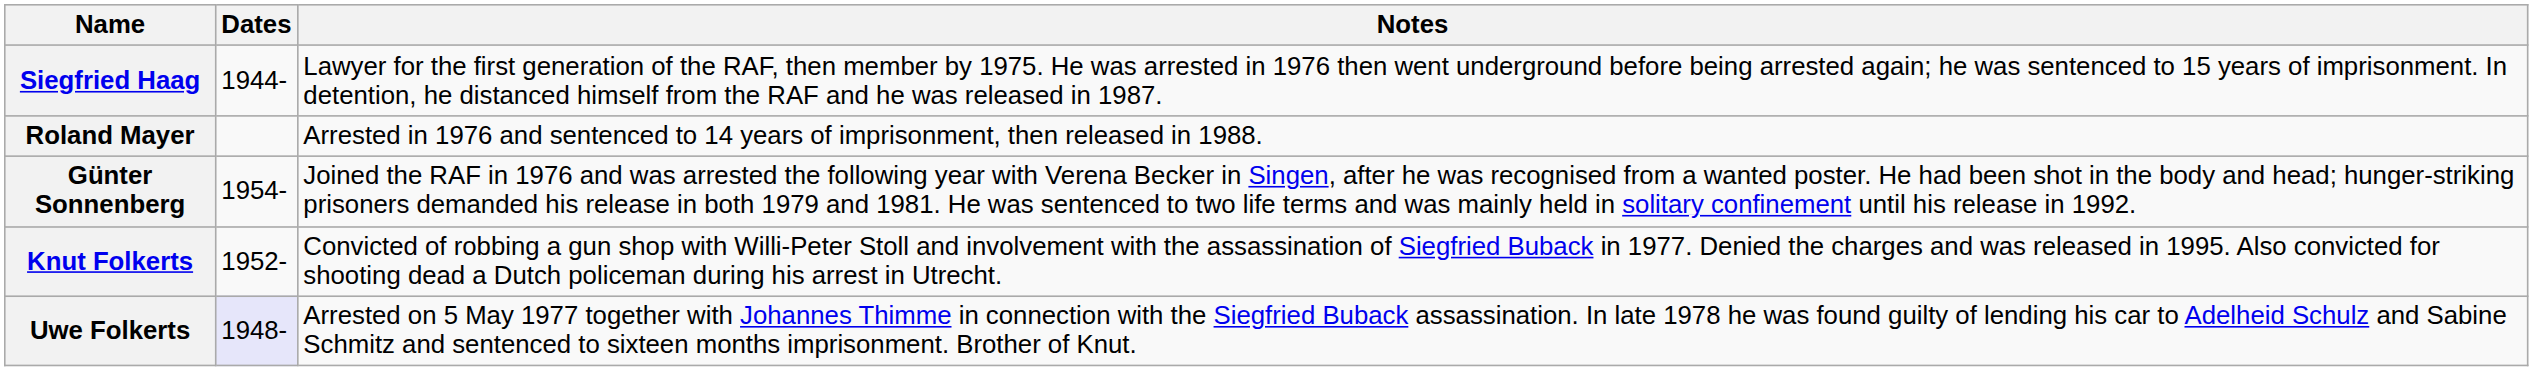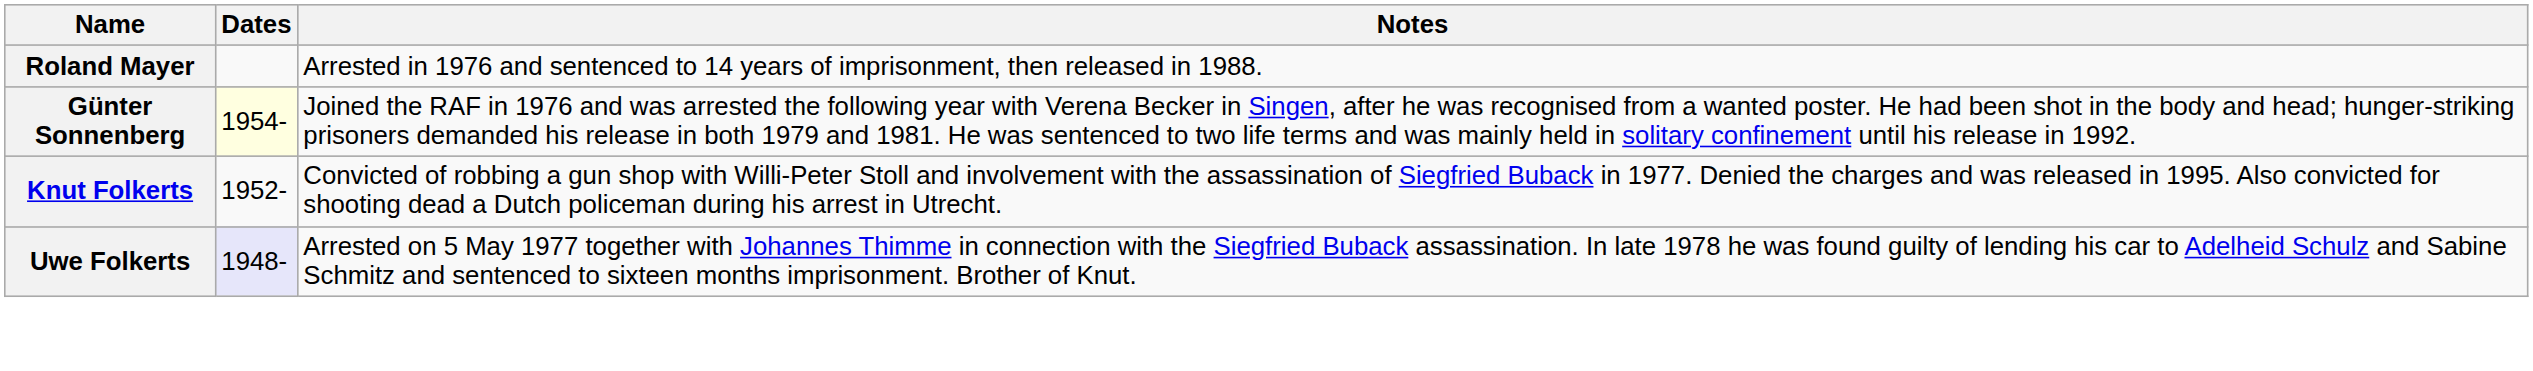 <table class="wikitable sortable plainrowheaders">
 <tr>
 <th scope="col">Name</th>
 <th scope="col">Dates</th>
 <th scope="col">Notes</th>
-</tr>
-<tr>
-<th scope="row"><a href='#'>Siegfried Haag</a></th>
-<td>1944-</td>
-<td>Lawyer for the first generation of the RAF, then member by 1975. He was arrested in 1976 then went underground before being arrested again; he was sentenced to 15 years of imprisonment. In detention, he distanced himself from the RAF and he was released in 1987.</td>
 </tr>
 <tr>
 <th scope="row">Roland Mayer</th>
 <td></td>
 <td>Arrested in 1976 and sentenced to 14 years of imprisonment, then released in 1988.</td>
 </tr>
 <tr>
 <th scope="row">Günter Sonnenberg</th>
-<td>1954-</td>
+<td style="background: lightyellow;">1954-</td>
 <td>Joined the RAF in 1976 and was arrested the following year with Verena Becker in <a href='#'>Singen</a>, after he was recognised from a wanted poster. He had been shot in the body and head; hunger-striking prisoners demanded his release in both 1979 and 1981. He was sentenced to two life terms and was mainly held in <a href='#'>solitary confinement</a> until his release in 1992.</td>
 </tr>
 <tr>
 <th scope="row"><a href='#'>Knut Folkerts</a></th>
 <td>1952-</td>
 <td>Convicted of robbing a gun shop with Willi-Peter Stoll and involvement with the assassination of <a href='#'>Siegfried Buback</a> in 1977. Denied the charges and was released in 1995. Also convicted for shooting dead a Dutch policeman during his arrest in Utrecht.</td>
 </tr>
 <tr>
 <th scope="row">Uwe Folkerts</th>
 <td style="background: lavender;">1948-</td>
 <td>Arrested on 5 May 1977 together with <a href='#'>Johannes Thimme</a> in connection with the <a href='#'>Siegfried Buback</a> assassination. In late 1978 he was found guilty of lending his car to <a href='#'>Adelheid Schulz</a> and Sabine Schmitz and sentenced to sixteen months imprisonment. Brother of Knut.</td>
 </tr>
 </table>
